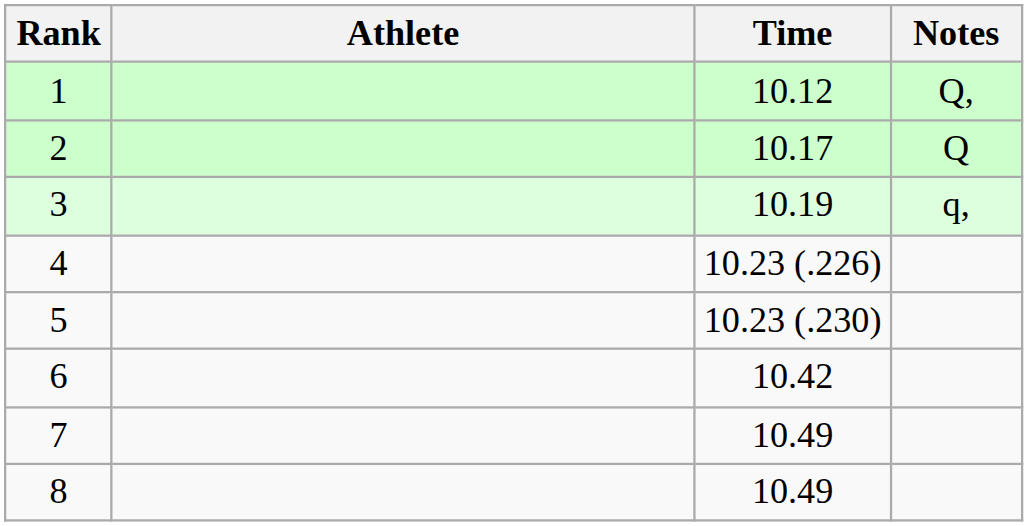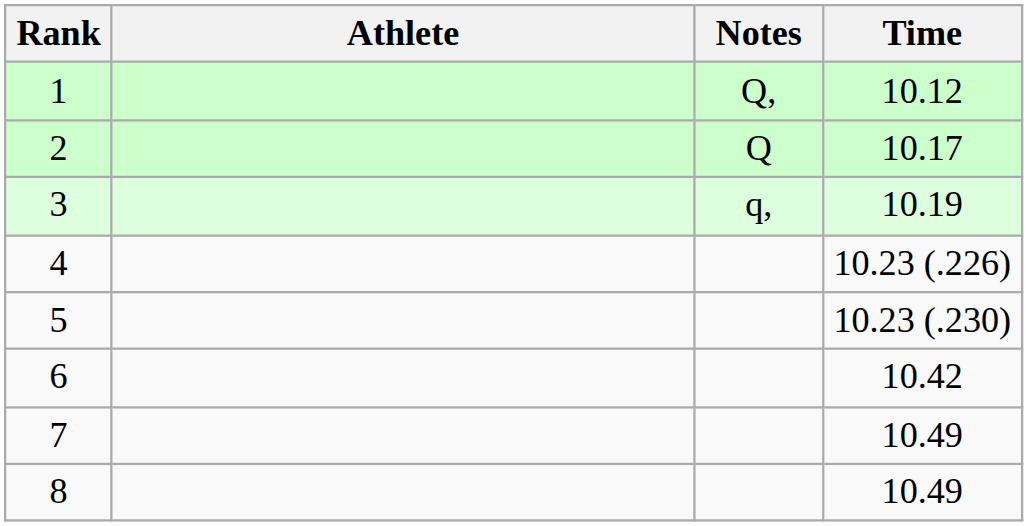 <table class="wikitable" style="text-align:center">
 <tr>
 <th width=40>Rank</th>
 <th width=250>Athlete</th>
+<th width=50>Notes</th>
 <th width=80>Time</th>
-<th width=50>Notes</th>
 </tr>
 <tr bgcolor=ccffcc>
 <td>1</td>
 <td align=left></td>
+<td>Q, </td>
 <td>10.12</td>
-<td>Q, </td>
 </tr>
 <tr bgcolor=ccffcc>
 <td>2</td>
 <td align=left></td>
+<td>Q</td>
 <td>10.17</td>
-<td>Q</td>
 </tr>
 <tr bgcolor=ddffdd>
 <td>3</td>
 <td align=left></td>
+<td>q, </td>
 <td>10.19</td>
-<td>q, </td>
 </tr>
 <tr>
 <td>4</td>
 <td align=left></td>
+<td></td>
 <td>10.23	(.226)</td>
-<td></td>
 </tr>
 <tr>
 <td>5</td>
 <td align=left></td>
+<td></td>
 <td>10.23	(.230)</td>
-<td></td>
 </tr>
 <tr>
 <td>6</td>
 <td align=left></td>
+<td></td>
 <td>10.42</td>
-<td></td>
 </tr>
 <tr>
 <td>7</td>
 <td align=left></td>
+<td></td>
 <td>10.49</td>
-<td></td>
 </tr>
 <tr>
 <td>8</td>
 <td align=left></td>
+<td></td>
 <td>10.49</td>
-<td></td>
 </tr>
 </table>
